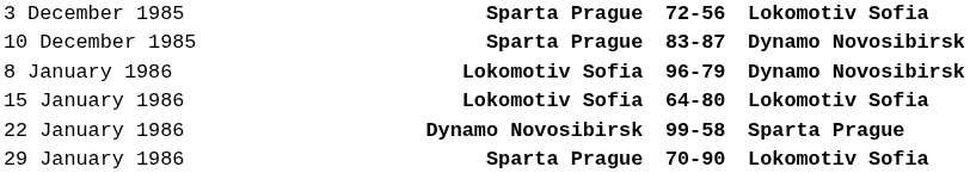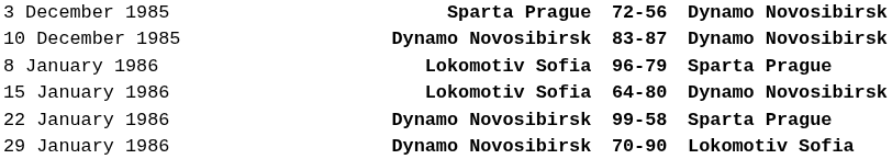 <table width=50% cellspacing=1>
 <tr>
 <th></th>
 <th></th>
 <th></th>
 </tr>
 <tr style=font-size:90%>
 <td>3 December 1985</td>
 <td align=right><strong>Sparta Prague</strong></td>
 <td align=center><strong>72-56</strong></td>
-<td><strong>Lokomotiv Sofia</strong></td>
+<td><strong>Dynamo Novosibirsk</strong></td>
 </tr>
 <tr style=font-size:90%>
 <td>10 December 1985</td>
-<td align=right><strong>Sparta Prague</strong></td>
+<td align=right><strong>Dynamo Novosibirsk</strong></td>
 <td align=center><strong>83-87</strong></td>
 <td><strong>Dynamo Novosibirsk</strong></td>
 </tr>
 <tr style=font-size:90%>
 <td>8 January 1986</td>
 <td align=right><strong>Lokomotiv Sofia</strong></td>
 <td align=center><strong>96-79</strong></td>
-<td><strong>Dynamo Novosibirsk</strong></td>
+<td><strong>Sparta Prague</strong></td>
 </tr>
 <tr style=font-size:90%>
 <td>15 January 1986</td>
 <td align=right><strong>Lokomotiv Sofia</strong></td>
 <td align=center><strong>64-80</strong></td>
-<td><strong>Lokomotiv Sofia</strong></td>
+<td><strong>Dynamo Novosibirsk</strong></td>
 </tr>
 <tr style=font-size:90%>
 <td>22 January 1986</td>
 <td align=right><strong>Dynamo Novosibirsk</strong></td>
 <td align=center><strong>99-58</strong></td>
 <td><strong>Sparta Prague</strong></td>
 </tr>
 <tr style=font-size:90%>
 <td>29 January 1986</td>
-<td align=right><strong>Sparta Prague</strong></td>
+<td align=right><strong>Dynamo Novosibirsk</strong></td>
 <td align=center><strong>70-90</strong></td>
 <td><strong>Lokomotiv Sofia</strong></td>
 </tr>
 </table>
